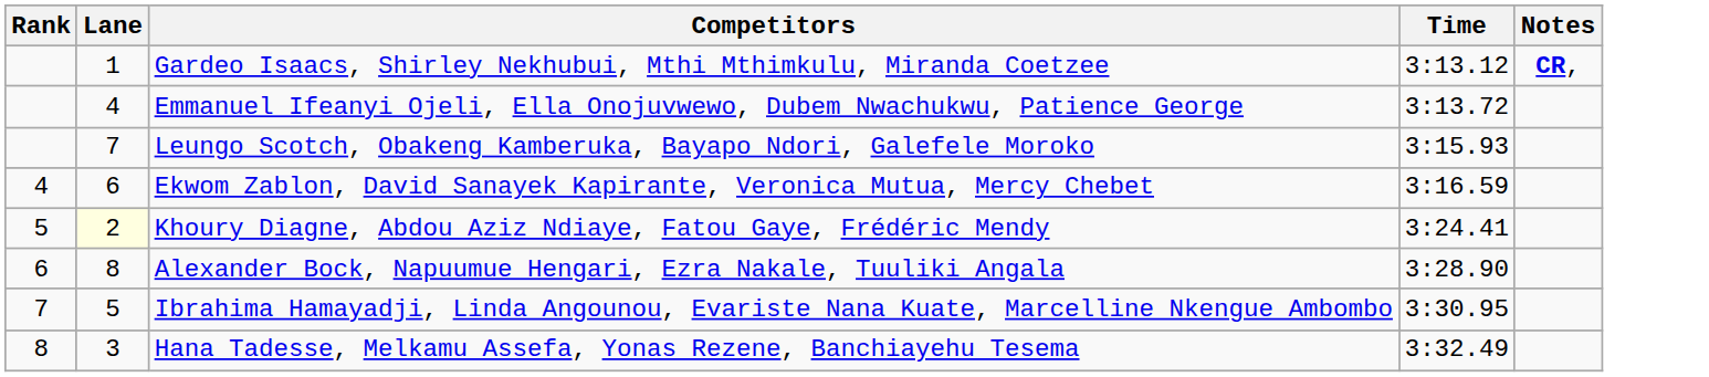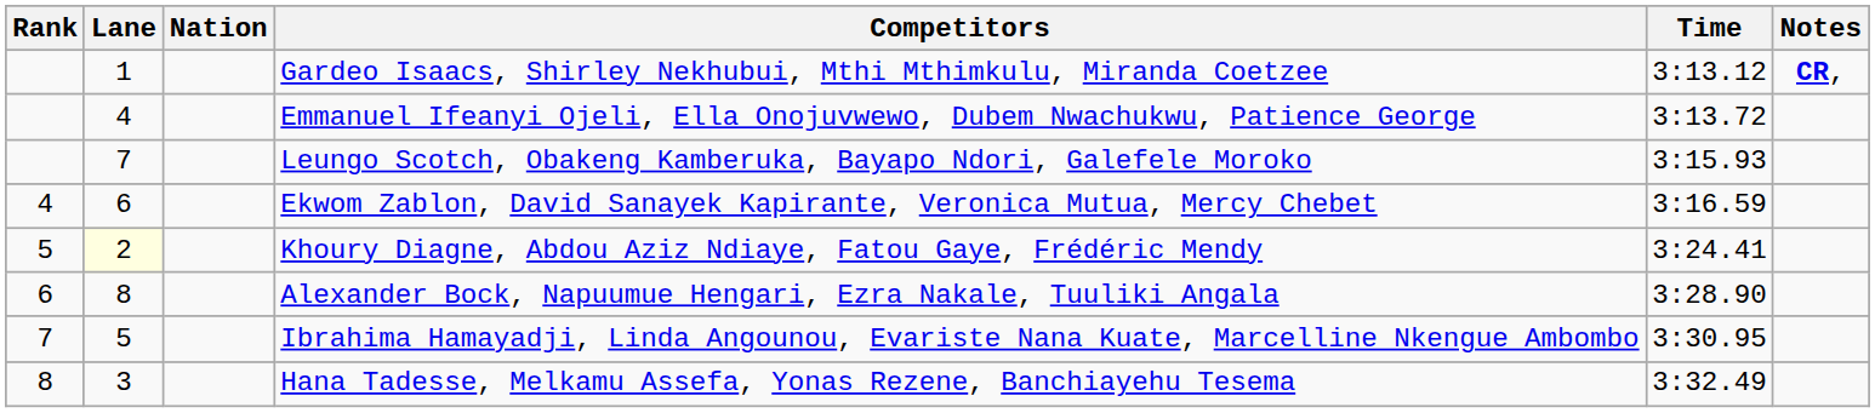 <table class="wikitable sortable" style="text-align:center">
 <tr>
 <th>Rank</th>
 <th>Lane</th>
+<th>Nation</th>
 <th>Competitors</th>
 <th>Time</th>
 <th>Notes</th>
 </tr>
 <tr>
 <td></td>
 <td>1</td>
+<td align=left></td>
 <td align=left><a href='#'>Gardeo Isaacs</a>, <a href='#'>Shirley Nekhubui</a>, <a href='#'>Mthi Mthimkulu</a>, <a href='#'>Miranda Coetzee</a></td>
 <td>3:13.12</td>
 <td><strong><a href='#'>CR</a></strong>, <strong></strong></td>
 </tr>
 <tr>
 <td></td>
 <td>4</td>
+<td align=left></td>
 <td align=left><a href='#'>Emmanuel Ifeanyi Ojeli</a>, <a href='#'>Ella Onojuvwewo</a>, <a href='#'>Dubem Nwachukwu</a>, <a href='#'>Patience George</a></td>
 <td>3:13.72</td>
 <td></td>
 </tr>
 <tr>
 <td></td>
 <td>7</td>
+<td align=left></td>
 <td align=left><a href='#'>Leungo Scotch</a>, <a href='#'>Obakeng Kamberuka</a>, <a href='#'>Bayapo Ndori</a>, <a href='#'>Galefele Moroko</a></td>
 <td>3:15.93</td>
 <td></td>
 </tr>
 <tr>
 <td>4</td>
 <td>6</td>
+<td align=left></td>
 <td align=left><a href='#'>Ekwom Zablon</a>, <a href='#'>David Sanayek Kapirante</a>, <a href='#'>Veronica Mutua</a>, <a href='#'>Mercy Chebet</a></td>
 <td>3:16.59</td>
 <td></td>
 </tr>
 <tr>
 <td>5</td>
 <td style="background: lightyellow;">2</td>
+<td align=left></td>
 <td align=left><a href='#'>Khoury Diagne</a>, <a href='#'>Abdou Aziz Ndiaye</a>, <a href='#'>Fatou Gaye</a>, <a href='#'>Frédéric Mendy</a></td>
 <td>3:24.41</td>
 <td></td>
 </tr>
 <tr>
 <td>6</td>
 <td>8</td>
+<td align=left></td>
 <td align=left><a href='#'>Alexander Bock</a>, <a href='#'>Napuumue Hengari</a>, <a href='#'>Ezra Nakale</a>, <a href='#'>Tuuliki Angala</a></td>
 <td>3:28.90</td>
 <td></td>
 </tr>
 <tr>
 <td>7</td>
 <td>5</td>
+<td align=left></td>
 <td align=left><a href='#'>Ibrahima Hamayadji</a>, <a href='#'>Linda Angounou</a>, <a href='#'>Evariste Nana Kuate</a>, <a href='#'>Marcelline Nkengue Ambombo</a></td>
 <td>3:30.95</td>
 <td></td>
 </tr>
 <tr>
 <td>8</td>
 <td>3</td>
+<td align=left></td>
 <td align=left><a href='#'>Hana Tadesse</a>, <a href='#'>Melkamu Assefa</a>, <a href='#'>Yonas Rezene</a>, <a href='#'>Banchiayehu Tesema</a></td>
 <td>3:32.49</td>
 <td></td>
 </tr>
 </table>
